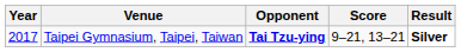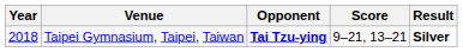 <table class="sortable wikitable" style="font-size: 95%;">
 <tr>
 <th>Year</th>
 <th>Venue</th>
 <th>Opponent</th>
 <th>Score</th>
 <th>Result</th>
 </tr>
 <tr>
-<td align="center"><a href='#'>2017</a></td>
+<td align="center"><a href='#'>2018</a></td>
 <td align="left"><a href='#'>Taipei Gymnasium</a>, <a href='#'>Taipei</a>, <a href='#'>Taiwan</a></td>
 <td align="left"><strong> <a href='#'>Tai Tzu-ying</a></strong></td>
 <td align="left">9–21, 13–21</td>
 <td style="text-align:left; background:white"> <strong>Silver</strong></td>
 </tr>
 </table>
